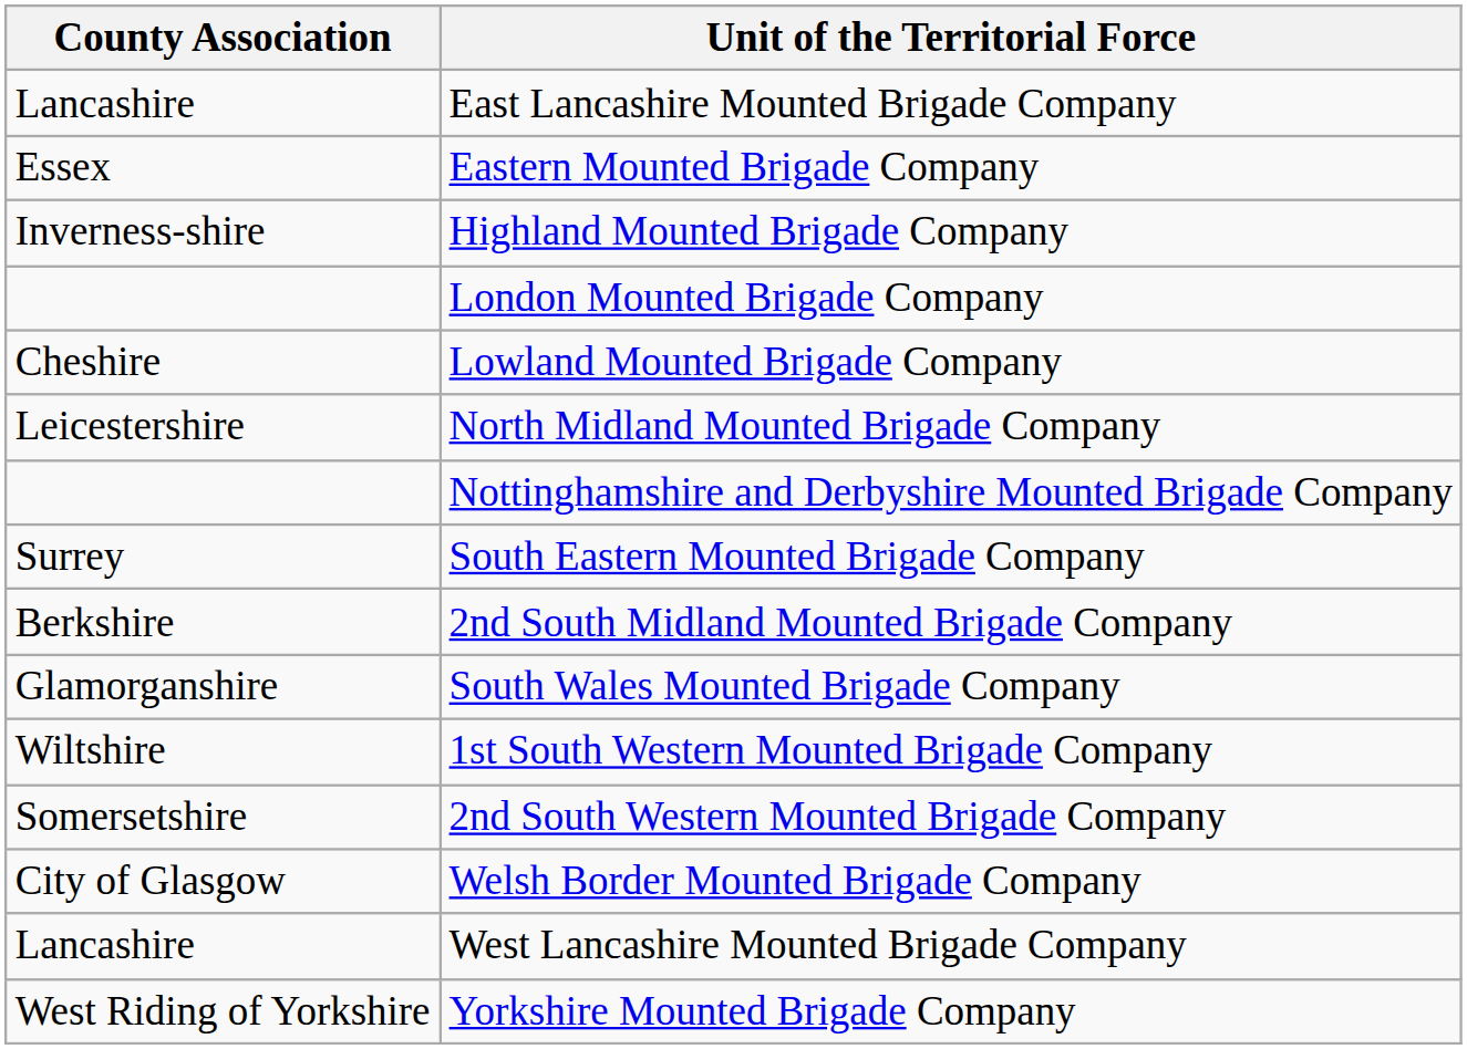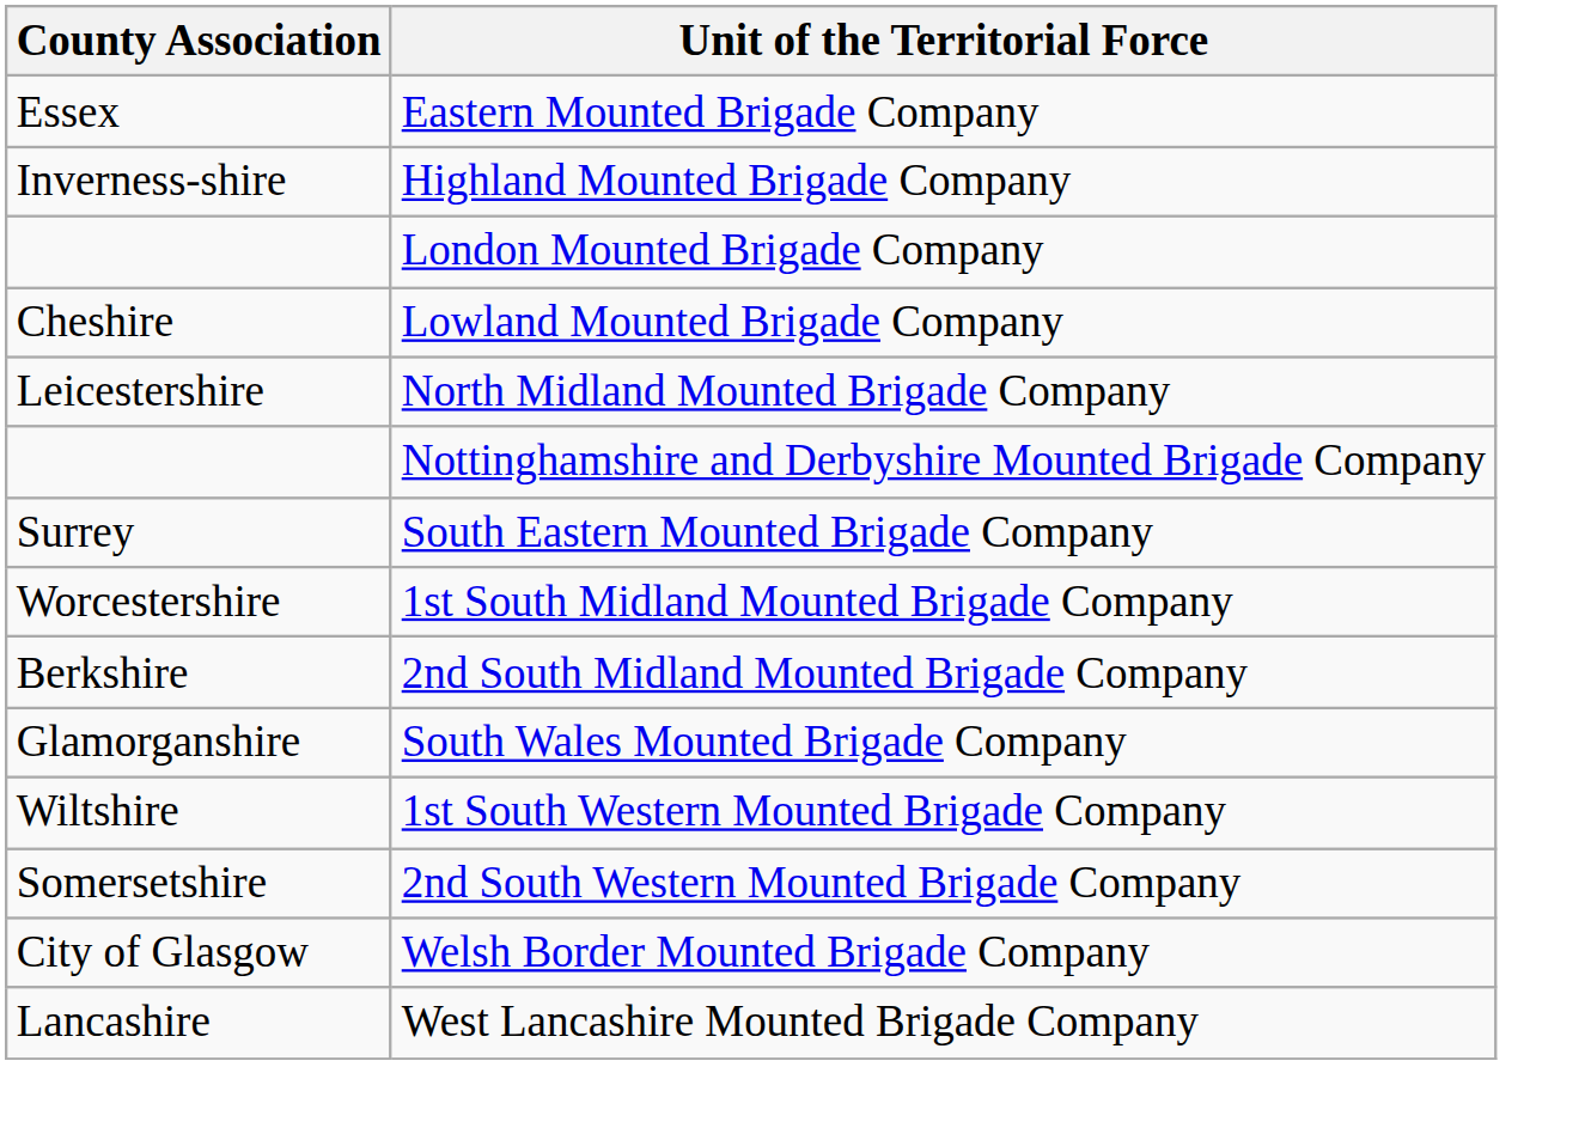 <table class="wikitable">
 <tr>
 <th>County Association</th>
 <th>Unit of the Territorial Force</th>
-</tr>
-<tr>
-<td>Lancashire</td>
-<td>East Lancashire Mounted Brigade Company</td>
 </tr>
 <tr>
 <td>Essex</td>
 <td><a href='#'>Eastern Mounted Brigade</a> Company</td>
 </tr>
 <tr>
 <td>Inverness-shire</td>
 <td><a href='#'>Highland Mounted Brigade</a> Company</td>
 </tr>
 <tr>
 <td> </td>
 <td><a href='#'>London Mounted Brigade</a> Company</td>
 </tr>
 <tr>
 <td>Cheshire</td>
 <td><a href='#'>Lowland Mounted Brigade</a> Company</td>
 </tr>
 <tr>
 <td>Leicestershire</td>
 <td><a href='#'>North Midland Mounted Brigade</a> Company</td>
 </tr>
 <tr>
 <td> </td>
 <td><a href='#'>Nottinghamshire and Derbyshire Mounted Brigade</a> Company</td>
 </tr>
 <tr>
 <td>Surrey</td>
 <td><a href='#'>South Eastern Mounted Brigade</a> Company</td>
 </tr>
 <tr>
+<td>Worcestershire</td>
+<td><a href='#'>1st South Midland Mounted Brigade</a> Company</td>
+</tr>
+<tr>
 <td>Berkshire</td>
 <td><a href='#'>2nd South Midland Mounted Brigade</a> Company</td>
 </tr>
 <tr>
 <td>Glamorganshire</td>
 <td><a href='#'>South Wales Mounted Brigade</a> Company</td>
 </tr>
 <tr>
 <td>Wiltshire</td>
 <td><a href='#'>1st South Western Mounted Brigade</a> Company</td>
 </tr>
 <tr>
 <td>Somersetshire</td>
 <td><a href='#'>2nd South Western Mounted Brigade</a> Company</td>
 </tr>
 <tr>
 <td>City of Glasgow</td>
 <td><a href='#'>Welsh Border Mounted Brigade</a> Company</td>
 </tr>
 <tr>
 <td>Lancashire</td>
 <td>West Lancashire Mounted Brigade Company</td>
 </tr>
-<tr>
-<td>West Riding of Yorkshire</td>
-<td><a href='#'>Yorkshire Mounted Brigade</a> Company</td>
-</tr>
 </table>
